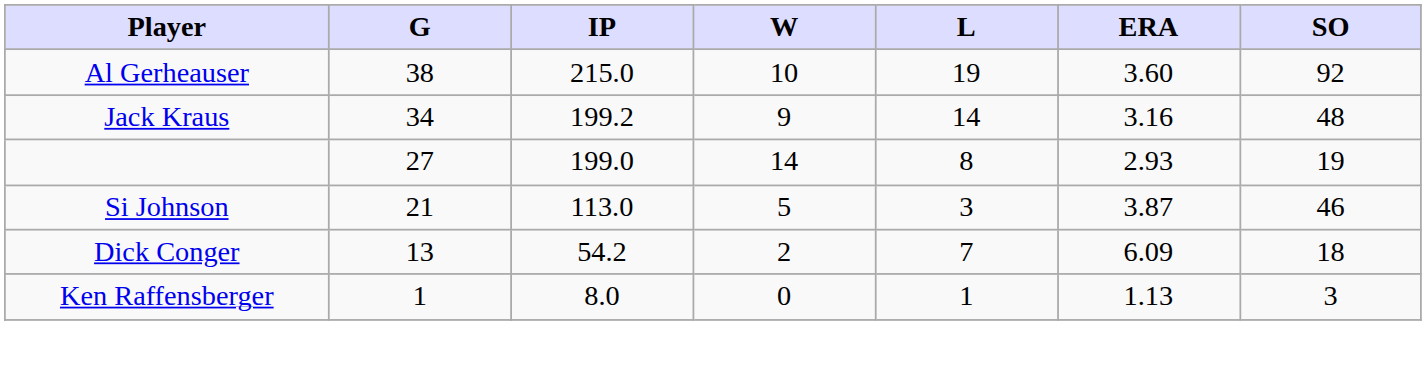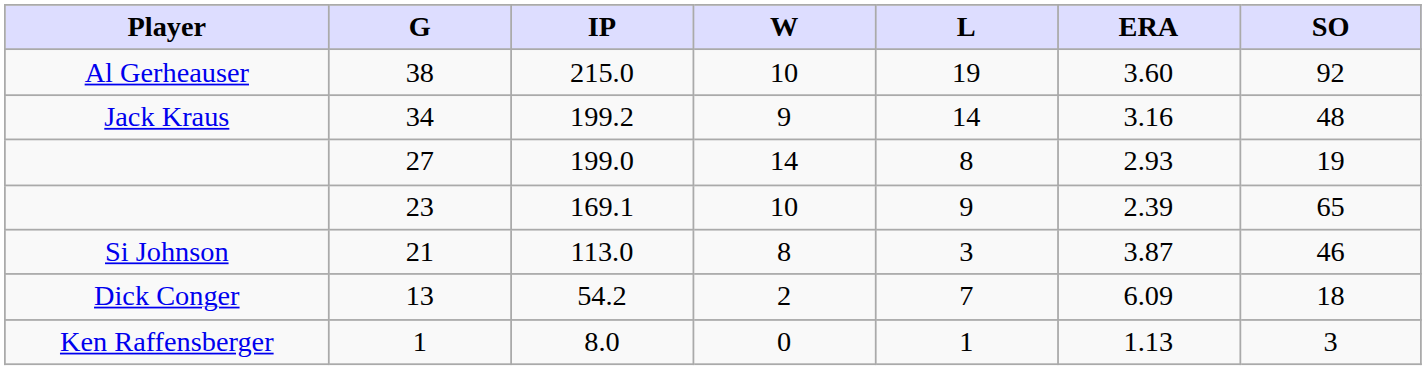 <table class="wikitable sortable">
 <tr>
 <th style="background:#ddf; width:16%;">Player</th>
 <th style="background:#ddf; width:9%;">G</th>
 <th style="background:#ddf; width:9%;">IP</th>
 <th style="background:#ddf; width:9%;">W</th>
 <th style="background:#ddf; width:9%;">L</th>
 <th style="background:#ddf; width:9%;">ERA</th>
 <th style="background:#ddf; width:9%;">SO</th>
 </tr>
 <tr style="text-align:center;">
 <td><a href='#'>Al Gerheauser</a></td>
 <td>38</td>
 <td>215.0</td>
 <td>10</td>
 <td>19</td>
 <td>3.60</td>
 <td>92</td>
 </tr>
 <tr align=center>
 <td><a href='#'>Jack Kraus</a></td>
 <td>34</td>
 <td>199.2</td>
 <td>9</td>
 <td>14</td>
 <td>3.16</td>
 <td>48</td>
 </tr>
 <tr align=center>
 <td></td>
 <td>27</td>
 <td>199.0</td>
 <td>14</td>
 <td>8</td>
 <td>2.93</td>
 <td>19</td>
 </tr>
+<tr style="text-align:center;">
+<td></td>
+<td>23</td>
+<td>169.1</td>
+<td>10</td>
+<td>9</td>
+<td>2.39</td>
+<td>65</td>
+</tr>
 <tr align=center>
 <td><a href='#'>Si Johnson</a></td>
 <td>21</td>
 <td>113.0</td>
-<td>5</td>
+<td>8</td>
 <td>3</td>
 <td>3.87</td>
 <td>46</td>
 </tr>
 <tr align=center>
 <td><a href='#'>Dick Conger</a></td>
 <td>13</td>
 <td>54.2</td>
 <td>2</td>
 <td>7</td>
 <td>6.09</td>
 <td>18</td>
 </tr>
 <tr align=center>
 <td><a href='#'>Ken Raffensberger</a></td>
 <td>1</td>
 <td>8.0</td>
 <td>0</td>
 <td>1</td>
 <td>1.13</td>
 <td>3</td>
 </tr>
 </table>
